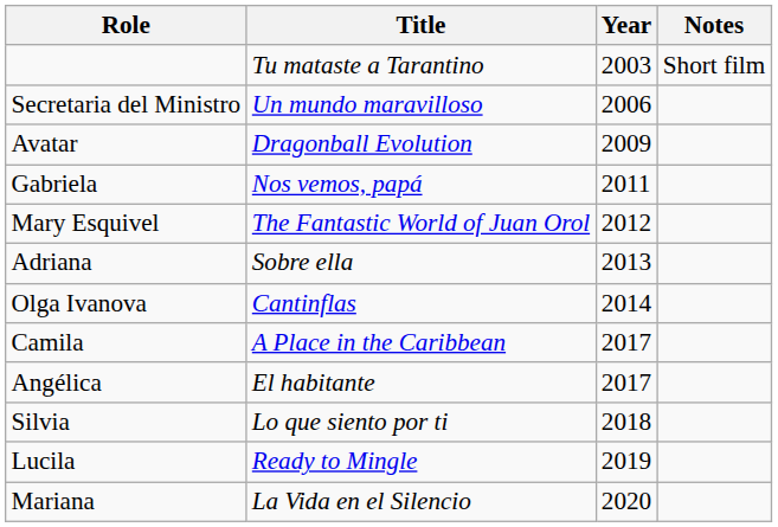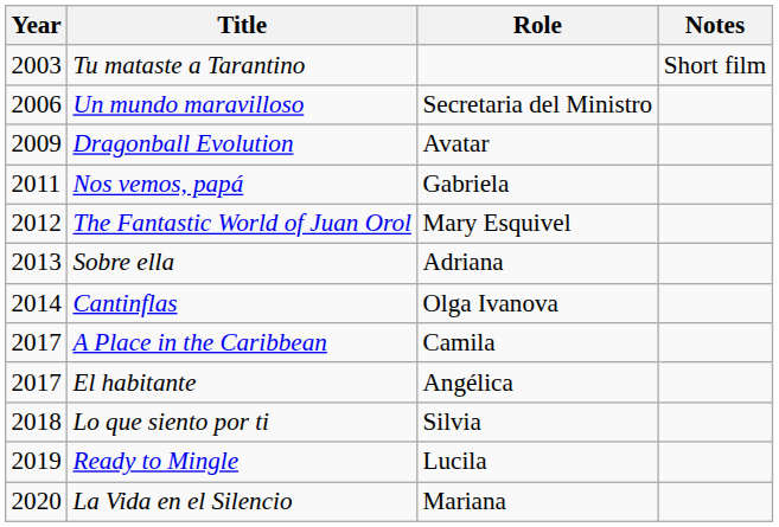 <table class="wikitable sortable">
 <tr>
+<th>Year</th>
+<th>Title</th>
 <th>Role</th>
-<th>Title</th>
-<th>Year</th>
 <th>Notes</th>
 </tr>
 <tr>
+<td>2003</td>
+<td><em>Tu mataste a Tarantino</em></td>
 <td></td>
-<td><em>Tu mataste a Tarantino</em></td>
-<td>2003</td>
 <td>Short film</td>
 </tr>
 <tr>
+<td>2006</td>
+<td><em><a href='#'>Un mundo maravilloso</a></em></td>
 <td>Secretaria del Ministro</td>
-<td><em><a href='#'>Un mundo maravilloso</a></em></td>
-<td>2006</td>
 <td></td>
 </tr>
 <tr>
+<td>2009</td>
+<td><em><a href='#'>Dragonball Evolution</a></em></td>
 <td>Avatar</td>
-<td><em><a href='#'>Dragonball Evolution</a></em></td>
-<td>2009</td>
 <td></td>
 </tr>
 <tr>
+<td>2011</td>
+<td><em><a href='#'>Nos vemos, papá</a></em></td>
 <td>Gabriela</td>
-<td><em><a href='#'>Nos vemos, papá</a></em></td>
-<td>2011</td>
 <td></td>
 </tr>
 <tr>
+<td>2012</td>
+<td><em><a href='#'>The Fantastic World of Juan Orol</a></em></td>
 <td>Mary Esquivel</td>
-<td><em><a href='#'>The Fantastic World of Juan Orol</a></em></td>
-<td>2012</td>
 <td></td>
 </tr>
 <tr>
+<td>2013</td>
+<td><em>Sobre ella</em></td>
 <td>Adriana</td>
-<td><em>Sobre ella</em></td>
-<td>2013</td>
 <td></td>
 </tr>
 <tr>
+<td>2014</td>
+<td><em><a href='#'>Cantinflas</a></em></td>
 <td>Olga Ivanova</td>
-<td><em><a href='#'>Cantinflas</a></em></td>
-<td>2014</td>
 <td></td>
 </tr>
 <tr>
+<td>2017</td>
+<td><em><a href='#'>A Place in the Caribbean</a></em></td>
 <td>Camila</td>
-<td><em><a href='#'>A Place in the Caribbean</a></em></td>
-<td>2017</td>
 <td></td>
 </tr>
 <tr>
+<td>2017</td>
+<td><em>El habitante</em></td>
 <td>Angélica</td>
-<td><em>El habitante</em></td>
-<td>2017</td>
 <td></td>
 </tr>
 <tr>
+<td>2018</td>
+<td><em>Lo que siento por ti</em></td>
 <td>Silvia</td>
-<td><em>Lo que siento por ti</em></td>
-<td>2018</td>
 <td></td>
 </tr>
 <tr>
+<td>2019</td>
+<td><em><a href='#'>Ready to Mingle</a></em></td>
 <td>Lucila</td>
-<td><em><a href='#'>Ready to Mingle</a></em></td>
-<td>2019</td>
 <td></td>
 </tr>
 <tr>
+<td>2020</td>
+<td><em>La Vida en el Silencio</em></td>
 <td>Mariana</td>
-<td><em>La Vida en el Silencio</em></td>
-<td>2020</td>
 <td></td>
 </tr>
 </table>
